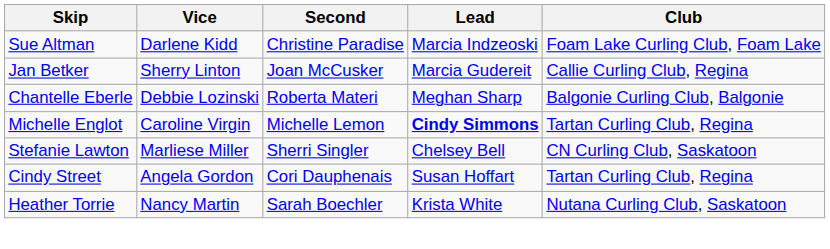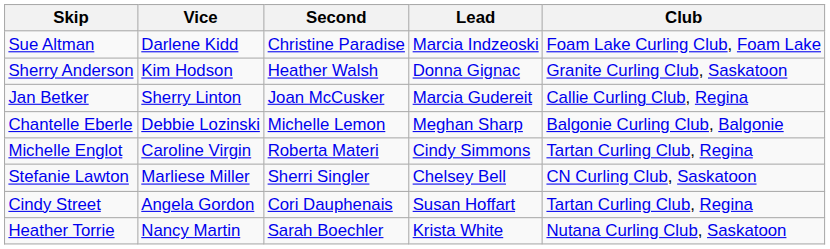 <table class="wikitable" border="1">
 <tr>
 <th>Skip</th>
 <th>Vice</th>
 <th>Second</th>
 <th>Lead</th>
 <th>Club</th>
 </tr>
 <tr>
 <td><a href='#'>Sue Altman</a></td>
 <td><a href='#'>Darlene Kidd</a></td>
 <td><a href='#'>Christine Paradise</a></td>
 <td><a href='#'>Marcia Indzeoski</a></td>
 <td><a href='#'>Foam Lake Curling Club</a>, <a href='#'>Foam Lake</a></td>
 </tr>
 <tr>
+<td><a href='#'>Sherry Anderson</a></td>
+<td><a href='#'>Kim Hodson</a></td>
+<td><a href='#'>Heather Walsh</a></td>
+<td><a href='#'>Donna Gignac</a></td>
+<td><a href='#'>Granite Curling Club</a>, <a href='#'>Saskatoon</a></td>
+</tr>
+<tr>
 <td><a href='#'>Jan Betker</a></td>
 <td><a href='#'>Sherry Linton</a></td>
 <td><a href='#'>Joan McCusker</a></td>
 <td><a href='#'>Marcia Gudereit</a></td>
 <td><a href='#'>Callie Curling Club</a>, <a href='#'>Regina</a></td>
 </tr>
 <tr>
 <td><a href='#'>Chantelle Eberle</a></td>
 <td><a href='#'>Debbie Lozinski</a></td>
-<td><a href='#'>Roberta Materi</a></td>
+<td><a href='#'>Michelle Lemon</a></td>
 <td><a href='#'>Meghan Sharp</a></td>
 <td><a href='#'>Balgonie Curling Club</a>, <a href='#'>Balgonie</a></td>
 </tr>
 <tr>
 <td><a href='#'>Michelle Englot</a></td>
 <td><a href='#'>Caroline Virgin</a></td>
-<td><a href='#'>Michelle Lemon</a></td>
-<td><strong><a href='#'>Cindy Simmons</a></strong></td>
+<td><a href='#'>Roberta Materi</a></td>
+<td><a href='#'>Cindy Simmons</a></td>
 <td><a href='#'>Tartan Curling Club</a>, <a href='#'>Regina</a></td>
 </tr>
 <tr>
 <td><a href='#'>Stefanie Lawton</a></td>
 <td><a href='#'>Marliese Miller</a></td>
 <td><a href='#'>Sherri Singler</a></td>
 <td><a href='#'>Chelsey Bell</a></td>
 <td><a href='#'>CN Curling Club</a>, <a href='#'>Saskatoon</a></td>
 </tr>
 <tr>
 <td><a href='#'>Cindy Street</a></td>
 <td><a href='#'>Angela Gordon</a></td>
 <td><a href='#'>Cori Dauphenais</a></td>
 <td><a href='#'>Susan Hoffart</a></td>
 <td><a href='#'>Tartan Curling Club</a>, <a href='#'>Regina</a></td>
 </tr>
 <tr>
 <td><a href='#'>Heather Torrie</a></td>
 <td><a href='#'>Nancy Martin</a></td>
 <td><a href='#'>Sarah Boechler</a></td>
 <td><a href='#'>Krista White</a></td>
 <td><a href='#'>Nutana Curling Club</a>, <a href='#'>Saskatoon</a></td>
 </tr>
 </table>
